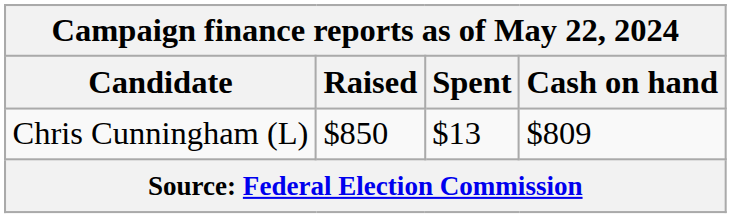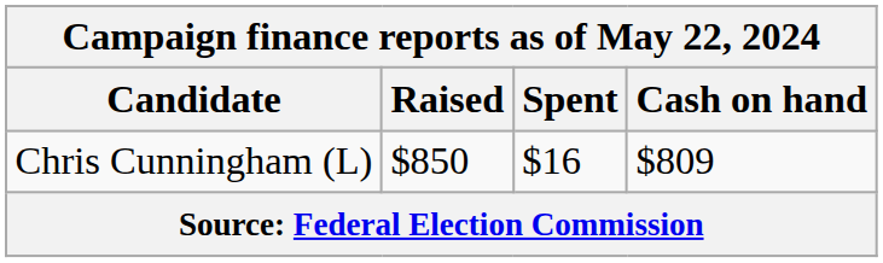 <table class="wikitable sortable">
 <tr>
 <th colspan=4>Campaign finance reports as of May 22, 2024</th>
 </tr>
 <tr style="text-align:center;">
 <th>Candidate</th>
 <th>Raised</th>
 <th>Spent</th>
 <th>Cash on hand</th>
 </tr>
 <tr>
 <td>Chris Cunningham (L)</td>
 <td>$850</td>
-<td>$13</td>
+<td>$16</td>
 <td>$809</td>
 </tr>
 <tr>
 <th colspan="4"><small>Source: <a href='#'>Federal Election Commission</a></small></th>
 </tr>
 </table>
